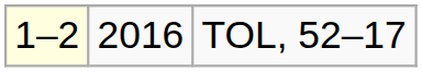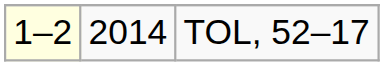 <table class="wikitable" style="text-align:center">
 <tr>
 </tr>
 <tr>
 <td style="background: lightyellow;">1–2</td>
-<td>2016</td>
+<td>2014</td>
 <td>TOL, 52–17</td>
 </tr>
 </table>
